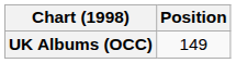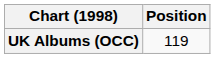 <table class="wikitable plainrowheaders" style="text-align:center;">
 <tr>
 <th scope="column">Chart (1998)</th>
 <th scope="column">Position</th>
 </tr>
 <tr>
 <th scope="row">UK Albums (OCC)</th>
-<td align="center">149</td>
+<td align="center">119</td>
 </tr>
 </table>
